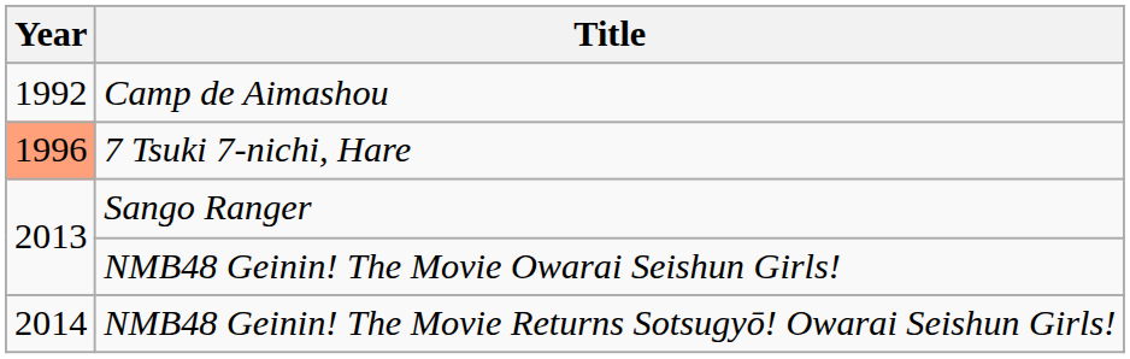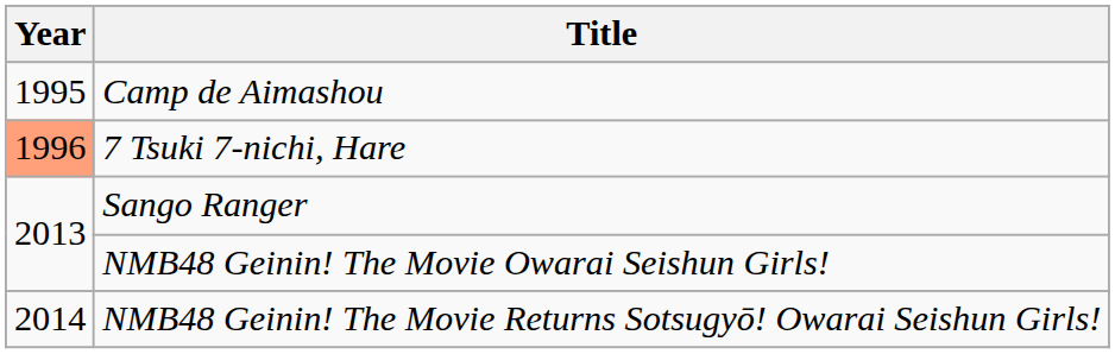 <table class="wikitable">
 <tr>
 <th>Year</th>
 <th>Title</th>
 </tr>
 <tr>
-<td>1992</td>
+<td>1995</td>
 <td><em>Camp de Aimashou</em></td>
 </tr>
 <tr>
 <td style="background: lightsalmon;">1996</td>
 <td><em>7 Tsuki 7-nichi, Hare</em></td>
 </tr>
 <tr>
 <td rowspan="2">2013</td>
 <td><em>Sango Ranger</em></td>
 </tr>
 <tr>
 <td><em>NMB48 Geinin! The Movie Owarai Seishun Girls!</em></td>
 </tr>
 <tr>
 <td>2014</td>
 <td><em>NMB48 Geinin! The Movie Returns Sotsugyō! Owarai Seishun Girls!</em></td>
 </tr>
 </table>
